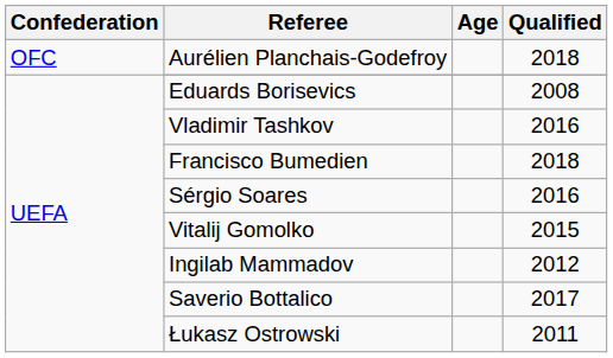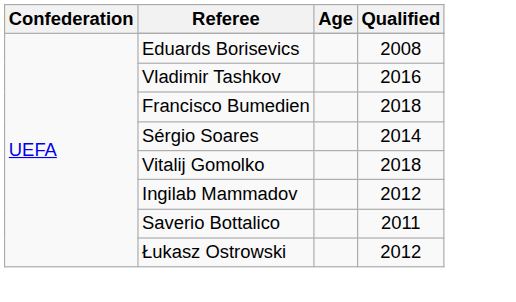 <table class="wikitable">
 <tr>
 <th>Confederation</th>
 <th>Referee</th>
 <th>Age</th>
 <th>Qualified</th>
-</tr>
-<tr>
-<td><a href='#'>OFC</a></td>
-<td> Aurélien Planchais-Godefroy</td>
-<td align=center></td>
-<td align=center>2018</td>
 </tr>
 <tr>
 <td rowspan="9"><a href='#'>UEFA</a></td>
 </tr>
 <tr>
 <td> Eduards Borisevics</td>
 <td align=center></td>
 <td align=center>2008</td>
 </tr>
 <tr>
 <td> Vladimir Tashkov</td>
 <td align=center></td>
 <td align=center>2016</td>
 </tr>
 <tr>
 <td> Francisco Bumedien</td>
 <td align=center></td>
 <td align=center>2018</td>
 </tr>
 <tr>
 <td> Sérgio Soares</td>
 <td align=center></td>
-<td align=center>2016</td>
+<td align=center>2014</td>
 </tr>
 <tr>
 <td> Vitalij Gomolko</td>
 <td align=center></td>
-<td align=center>2015</td>
+<td align=center>2018</td>
 </tr>
 <tr>
 <td> Ingilab Mammadov</td>
 <td align=center></td>
 <td align=center>2012</td>
 </tr>
 <tr>
 <td> Saverio Bottalico</td>
 <td align=center></td>
-<td align=center>2017</td>
+<td align=center>2011</td>
 </tr>
 <tr>
 <td> Łukasz Ostrowski</td>
 <td align=center></td>
-<td align=center>2011</td>
+<td align=center>2012</td>
 </tr>
 </table>
